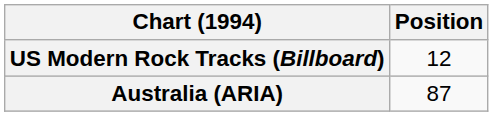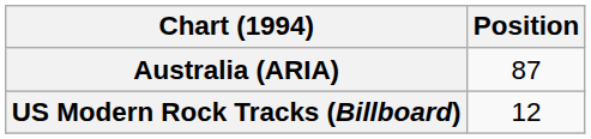 <table class="wikitable plainrowheaders" style="text-align:center">
 <tr>
 <th>Chart (1994)</th>
 <th>Position</th>
 </tr>
 <tr>
+<th scope="row">Australia (ARIA)</th>
+<td>87</td>
+</tr>
+<tr>
 <th scope="row">US Modern Rock Tracks (<em>Billboard</em>)</th>
 <td>12</td>
 </tr>
-<tr>
-<th scope="row">Australia (ARIA)</th>
-<td>87</td>
-</tr>
 </table>
